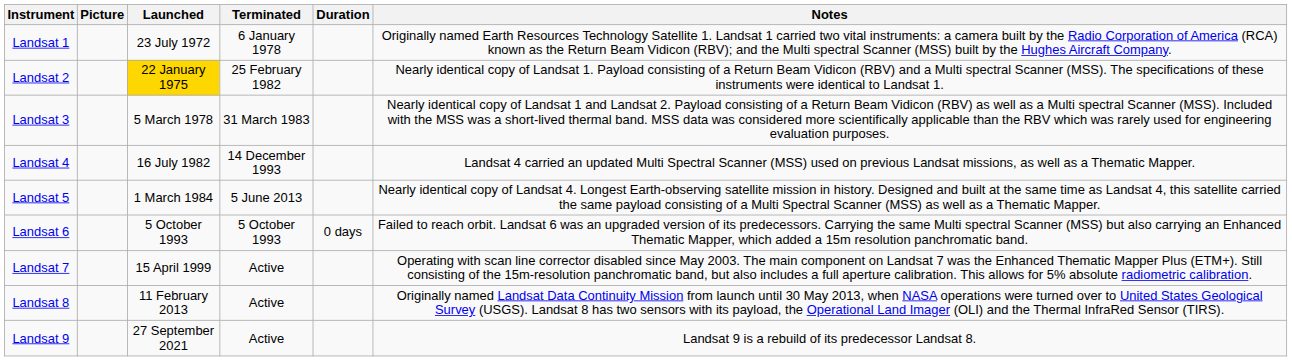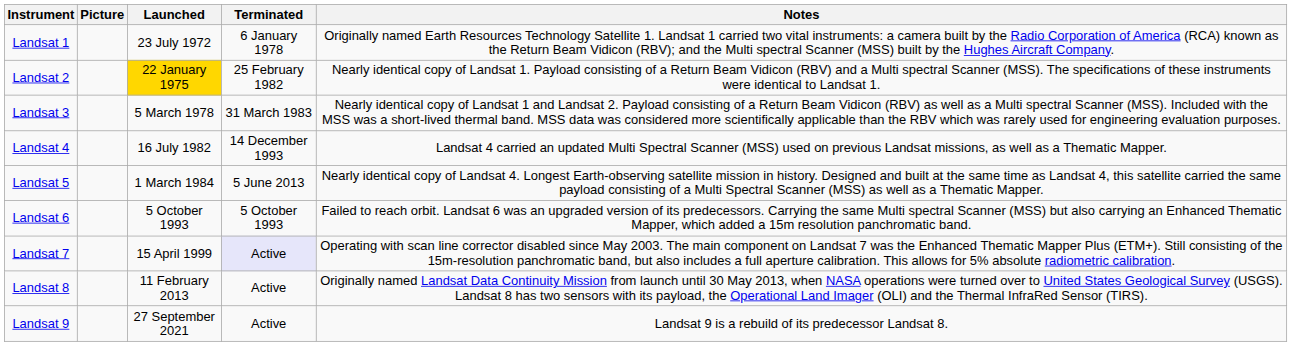 <table class="wikitable sortable" style="width:100%;text-align:center;">
 <tr>
 <th>Instrument</th>
 <th>Picture</th>
 <th>Launched</th>
 <th>Terminated</th>
-<th>Duration</th>
 <th>Notes</th>
 </tr>
 <tr>
 <td><a href='#'>Landsat 1</a></td>
 <td></td>
 <td>23 July 1972</td>
 <td>6 January 1978</td>
-<td></td>
 <td>Originally named Earth Resources Technology Satellite 1. Landsat 1 carried two vital instruments: a camera built by the <a href='#'>Radio Corporation of America</a> (RCA) known as the Return Beam Vidicon (RBV); and the Multi spectral Scanner (MSS) built by the <a href='#'>Hughes Aircraft Company</a>.</td>
 </tr>
 <tr>
 <td><a href='#'>Landsat 2</a></td>
 <td></td>
 <td style="background: gold;">22 January 1975</td>
 <td>25 February 1982</td>
-<td></td>
 <td>Nearly identical copy of Landsat 1. Payload consisting of a Return Beam Vidicon (RBV) and a Multi spectral Scanner (MSS). The specifications of these instruments were identical to Landsat 1.</td>
 </tr>
 <tr>
 <td><a href='#'>Landsat 3</a></td>
 <td></td>
 <td>5 March 1978</td>
 <td>31 March 1983</td>
-<td></td>
 <td>Nearly identical copy of Landsat 1 and Landsat 2. Payload consisting of a Return Beam Vidicon (RBV) as well as a Multi spectral Scanner (MSS). Included with the MSS was a short-lived thermal band. MSS data was considered more scientifically applicable than the RBV which was rarely used for engineering evaluation purposes.</td>
 </tr>
 <tr>
 <td><a href='#'>Landsat 4</a></td>
 <td></td>
 <td>16 July 1982</td>
 <td>14 December 1993</td>
-<td></td>
 <td>Landsat 4 carried an updated Multi Spectral Scanner (MSS) used on previous Landsat missions, as well as a Thematic Mapper.</td>
 </tr>
 <tr>
 <td><a href='#'>Landsat 5</a></td>
 <td></td>
 <td>1 March 1984</td>
 <td>5 June 2013 </td>
-<td></td>
 <td>Nearly identical copy of Landsat 4. Longest Earth-observing satellite mission in history. Designed and built at the same time as Landsat 4, this satellite carried the same payload consisting of a Multi Spectral Scanner (MSS) as well as a Thematic Mapper.</td>
 </tr>
 <tr>
 <td><a href='#'>Landsat 6</a></td>
 <td></td>
 <td>5 October 1993</td>
 <td>5 October 1993</td>
-<td>0 days</td>
 <td>Failed to reach orbit. Landsat 6 was an upgraded version of its predecessors. Carrying the same Multi spectral Scanner (MSS) but also carrying an Enhanced Thematic Mapper, which added a 15m resolution panchromatic band.</td>
 </tr>
 <tr>
 <td><a href='#'>Landsat 7</a></td>
 <td></td>
 <td>15 April 1999</td>
-<td>Active</td>
-<td></td>
+<td style="background: lavender;">Active</td>
 <td>Operating with scan line corrector disabled since May 2003. The main component on Landsat 7 was the Enhanced Thematic Mapper Plus (ETM+). Still consisting of the 15m-resolution panchromatic band, but also includes a full aperture calibration. This allows for 5% absolute <a href='#'>radiometric calibration</a>.</td>
 </tr>
 <tr>
 <td><a href='#'>Landsat 8</a></td>
 <td></td>
 <td>11 February 2013</td>
 <td>Active</td>
-<td></td>
 <td>Originally named <a href='#'>Landsat Data Continuity Mission</a> from launch until 30 May 2013, when <a href='#'>NASA</a> operations were turned over to <a href='#'>United States Geological Survey</a> (USGS). Landsat 8 has two sensors with its payload, the <a href='#'>Operational Land Imager</a> (OLI) and the Thermal InfraRed Sensor (TIRS).</td>
 </tr>
 <tr>
 <td><a href='#'>Landsat 9</a></td>
 <td></td>
 <td>27 September 2021</td>
 <td>Active</td>
-<td></td>
 <td>Landsat 9 is a rebuild of its predecessor Landsat 8.</td>
 </tr>
 </table>
